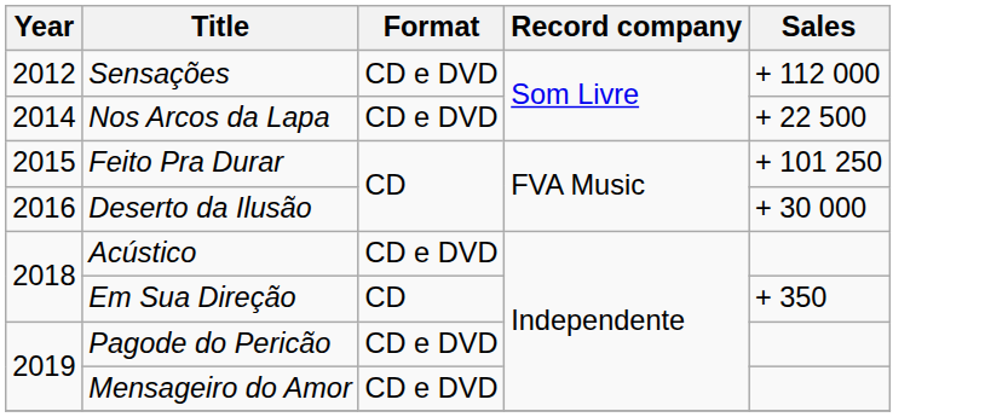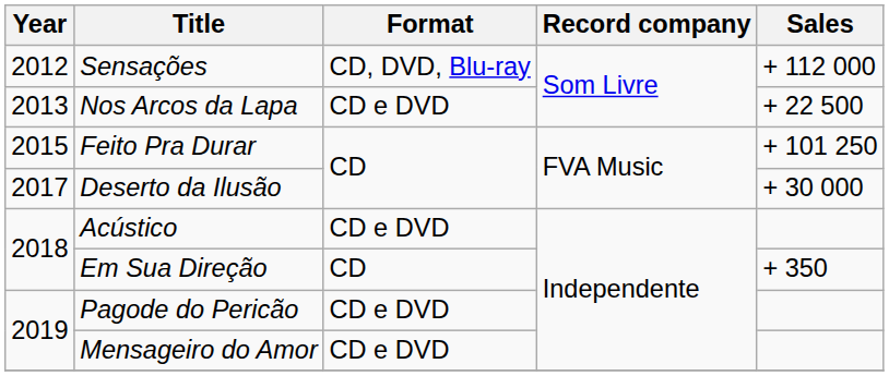 <table class="wikitable">
 <tr>
 <th>Year</th>
 <th>Title</th>
 <th>Format</th>
 <th>Record company</th>
 <th>Sales</th>
 </tr>
 <tr>
 <td>2012</td>
 <td><em>Sensações</em></td>
-<td>CD e DVD</td>
+<td>CD, DVD, <a href='#'>Blu-ray</a></td>
 <td rowspan="2"><a href='#'>Som Livre</a></td>
 <td>+ 112 000</td>
 </tr>
 <tr>
-<td>2014</td>
+<td>2013</td>
 <td><em>Nos Arcos da Lapa</em></td>
 <td>CD e DVD</td>
 <td>+ 22 500</td>
 </tr>
 <tr>
 <td>2015</td>
 <td><em>Feito Pra Durar</em></td>
 <td rowspan="2">CD</td>
 <td rowspan="2">FVA Music</td>
 <td>+ 101 250</td>
 </tr>
 <tr>
-<td>2016</td>
+<td>2017</td>
 <td><em>Deserto da Ilusão</em></td>
 <td>+ 30 000</td>
 </tr>
 <tr>
 <td rowspan="2">2018</td>
 <td><em>Acústico</em></td>
 <td>CD e DVD</td>
 <td rowspan="4">Independente</td>
 <td></td>
 </tr>
 <tr>
 <td><em>Em Sua Direção</em></td>
 <td>CD</td>
 <td>+ 350</td>
 </tr>
 <tr>
 <td rowspan="2">2019</td>
 <td><em>Pagode do Pericão</em></td>
 <td>CD e DVD</td>
 <td></td>
 </tr>
 <tr>
 <td><em>Mensageiro do Amor</em></td>
 <td>CD e DVD</td>
 <td></td>
 </tr>
 <tr>
 </tr>
 </table>
